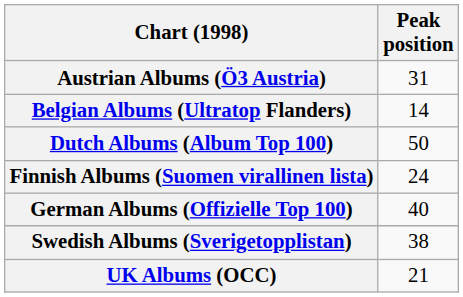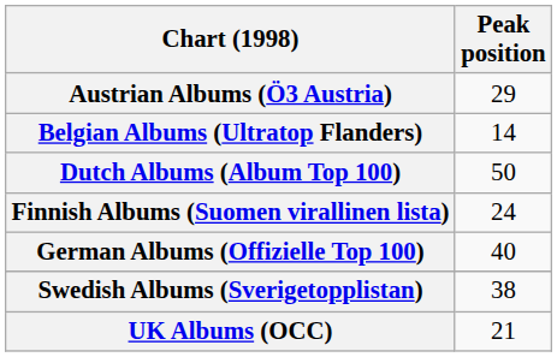 <table class="wikitable sortable plainrowheaders">
 <tr>
 <th scope="col">Chart (1998)</th>
 <th scope="col">Peak<br>position</th>
 </tr>
 <tr>
 <th scope="row">Austrian Albums (<a href='#'>Ö3 Austria</a>)</th>
-<td align="center">31</td>
+<td align="center">29</td>
 </tr>
 <tr>
 <th scope="row"><a href='#'>Belgian Albums</a> (<a href='#'>Ultratop</a> Flanders)</th>
 <td align="center">14</td>
 </tr>
 <tr>
 <th scope="row"><a href='#'>Dutch Albums</a> (<a href='#'>Album Top 100</a>)</th>
 <td align="center">50</td>
 </tr>
 <tr>
 <th scope="row">Finnish Albums (<a href='#'>Suomen virallinen lista</a>)</th>
 <td align="center">24</td>
 </tr>
 <tr>
 <th scope="row">German Albums (<a href='#'>Offizielle Top 100</a>)</th>
 <td align="center">40</td>
 </tr>
 <tr>
 </tr>
 <tr>
 <th scope="row">Swedish Albums (<a href='#'>Sverigetopplistan</a>)</th>
 <td align="center">38</td>
 </tr>
 <tr>
 <th scope="row"><a href='#'>UK Albums</a> (OCC)</th>
 <td align="center">21</td>
 </tr>
 </table>
